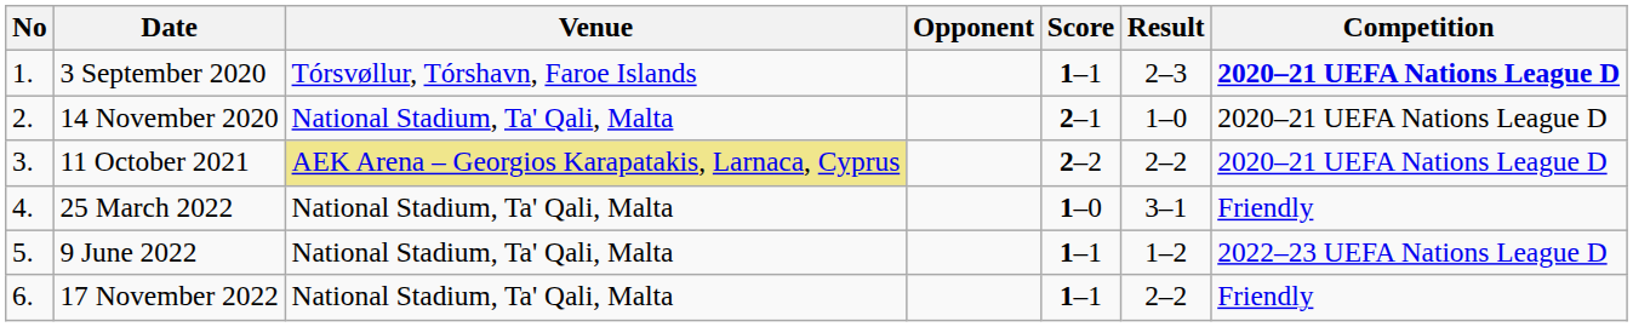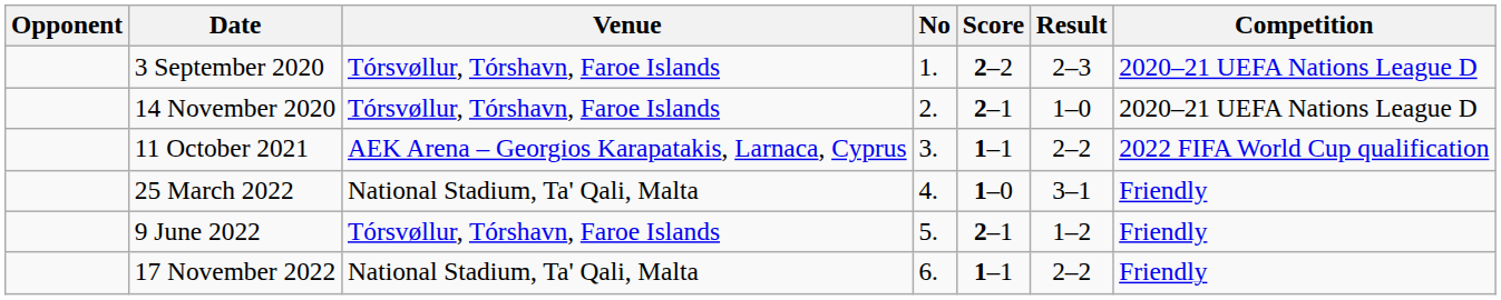 <table class="wikitable" style="font-size:100%;">
 <tr>
-<th>No</th>
+<th>Opponent</th>
 <th>Date</th>
 <th>Venue</th>
-<th>Opponent</th>
+<th>No</th>
 <th>Score</th>
 <th>Result</th>
 <th>Competition</th>
 </tr>
 <tr>
-<td>1.</td>
+<td></td>
 <td>3 September 2020</td>
 <td><a href='#'>Tórsvøllur</a>, <a href='#'>Tórshavn</a>, <a href='#'>Faroe Islands</a></td>
-<td></td>
-<td align=center><strong>1</strong>–1</td>
+<td>1.</td>
+<td align=center><strong>2</strong>–2</td>
 <td align=center>2–3</td>
-<td><strong><a href='#'>2020–21 UEFA Nations League D</a></strong></td>
+<td><a href='#'>2020–21 UEFA Nations League D</a></td>
 </tr>
 <tr>
+<td></td>
+<td>14 November 2020</td>
+<td><a href='#'>Tórsvøllur</a>, <a href='#'>Tórshavn</a>, <a href='#'>Faroe Islands</a></td>
 <td>2.</td>
-<td>14 November 2020</td>
-<td><a href='#'>National Stadium</a>, <a href='#'>Ta' Qali</a>, <a href='#'>Malta</a></td>
-<td></td>
 <td align=center><strong>2</strong>–1</td>
 <td align=center>1–0</td>
 <td>2020–21 UEFA Nations League D</td>
 </tr>
 <tr>
+<td></td>
+<td>11 October 2021</td>
+<td><a href='#'>AEK Arena – Georgios Karapatakis</a>, <a href='#'>Larnaca</a>, <a href='#'>Cyprus</a></td>
 <td>3.</td>
-<td>11 October 2021</td>
-<td style="background: khaki;"><a href='#'>AEK Arena – Georgios Karapatakis</a>, <a href='#'>Larnaca</a>, <a href='#'>Cyprus</a></td>
-<td></td>
-<td align=center><strong>2</strong>–2</td>
+<td align=center><strong>1</strong>–1</td>
 <td align=center>2–2</td>
-<td><a href='#'>2020–21 UEFA Nations League D</a></td>
+<td><a href='#'>2022 FIFA World Cup qualification</a></td>
 </tr>
 <tr>
-<td>4.</td>
+<td></td>
 <td>25 March 2022</td>
 <td>National Stadium, Ta' Qali, Malta</td>
-<td></td>
+<td>4.</td>
 <td align=center><strong>1</strong>–0</td>
 <td align=center>3–1</td>
 <td><a href='#'>Friendly</a></td>
 </tr>
 <tr>
+<td></td>
+<td>9 June 2022</td>
+<td><a href='#'>Tórsvøllur</a>, <a href='#'>Tórshavn</a>, <a href='#'>Faroe Islands</a></td>
 <td>5.</td>
-<td>9 June 2022</td>
-<td>National Stadium, Ta' Qali, Malta</td>
-<td></td>
-<td align=center><strong>1</strong>–1</td>
+<td align=center><strong>2</strong>–1</td>
 <td align=center>1–2</td>
-<td><a href='#'>2022–23 UEFA Nations League D</a></td>
+<td><a href='#'>Friendly</a></td>
 </tr>
 <tr>
-<td>6.</td>
+<td></td>
 <td>17 November 2022</td>
 <td>National Stadium, Ta' Qali, Malta</td>
-<td></td>
+<td>6.</td>
 <td align=center><strong>1</strong>–1</td>
 <td align=center>2–2</td>
 <td><a href='#'>Friendly</a></td>
 </tr>
 </table>
